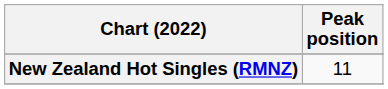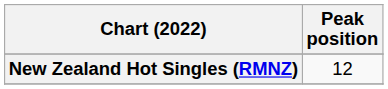 <table class="wikitable sortable plainrowheaders" style="text-align:center">
 <tr>
 <th>Chart (2022)</th>
 <th>Peak<br>position</th>
 </tr>
 <tr>
 </tr>
 <tr>
 <th scope="row">New Zealand Hot Singles (<a href='#'>RMNZ</a>)</th>
-<td>11</td>
+<td>12</td>
 </tr>
 <tr>
 </tr>
 <tr>
 </tr>
 </table>
